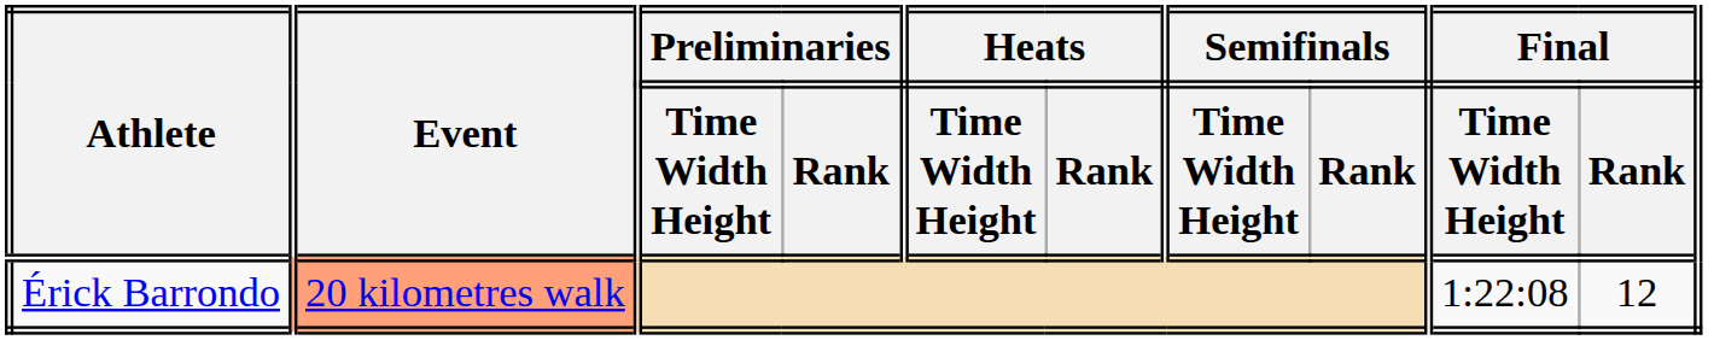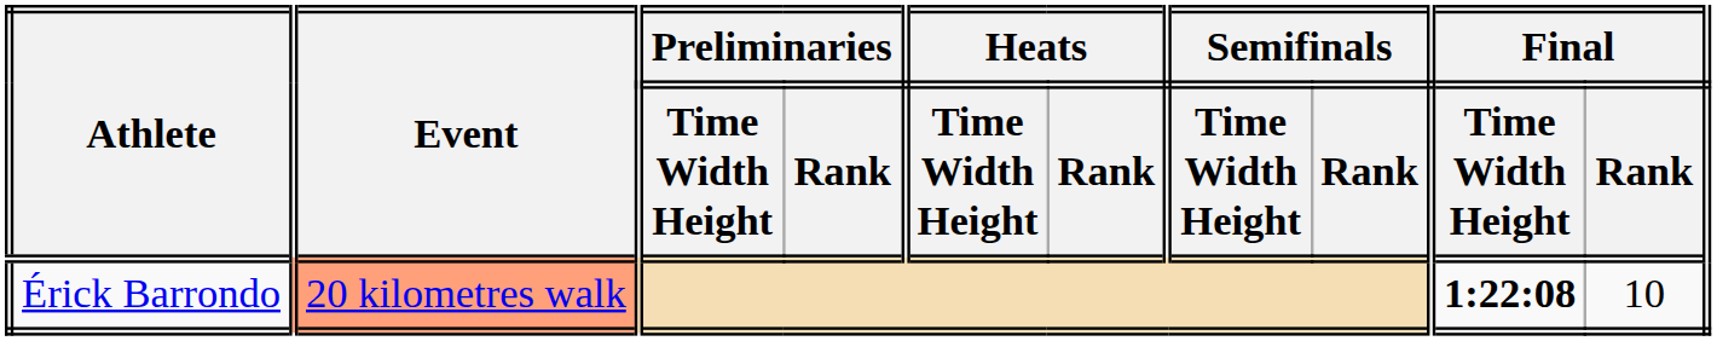 <table class=wikitable style="font-size:90%; border: double;">
 <tr>
 <th rowspan="2" style="border-right:double">Athlete</th>
 <th rowspan="2" style="border-right:double">Event</th>
 <th colspan="2" style="border-right:double; border-bottom:double;">Preliminaries</th>
 <th colspan="2" style="border-right:double; border-bottom:double;">Heats</th>
 <th colspan="2" style="border-right:double; border-bottom:double;">Semifinals</th>
 <th colspan="2" style="border-right:double; border-bottom:double;">Final</th>
 </tr>
 <tr>
 <th>Time<br>Width<br>Height</th>
 <th style="border-right:double">Rank</th>
 <th>Time<br>Width<br>Height</th>
 <th style="border-right:double">Rank</th>
 <th>Time<br>Width<br>Height</th>
 <th style="border-right:double">Rank</th>
 <th>Time<br>Width<br>Height</th>
 <th style="border-right:double">Rank</th>
 </tr>
 <tr style="border-top: double;">
 <td style="border-right:double"><a href='#'>Érick Barrondo</a></td>
 <td style="background: lightsalmon; border-right:double"><a href='#'>20 kilometres walk</a></td>
 <td style="border-right:double" colspan= 6 bgcolor="wheat"></td>
-<td align=center>1:22:08</td>
-<td align=center>12</td>
+<td align=center><strong>1:22:08</strong></td>
+<td align=center>10</td>
 </tr>
 </table>
